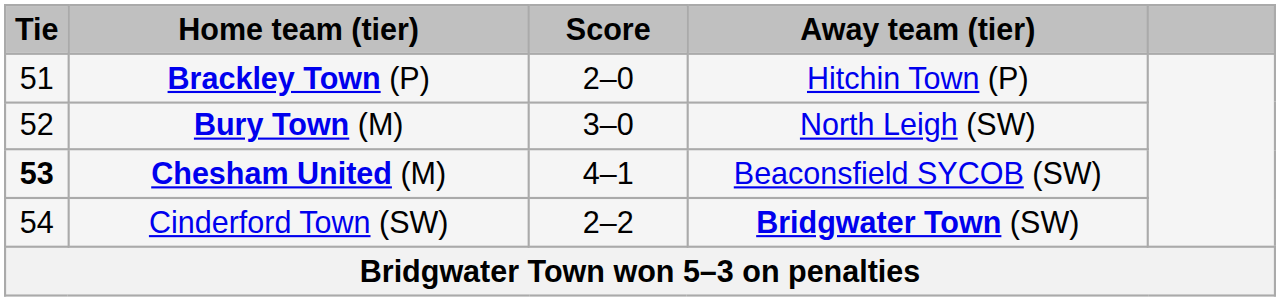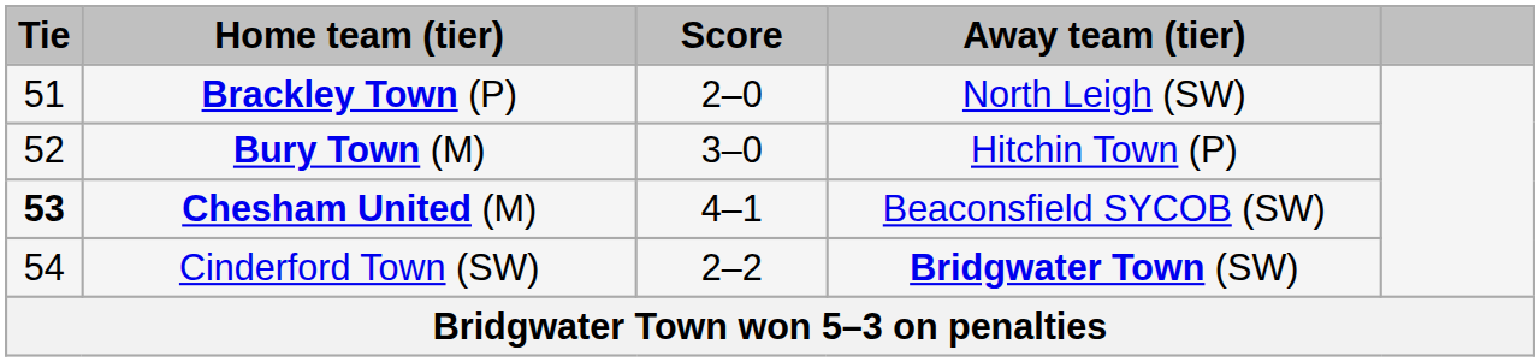 <table class="wikitable" style="width: 600px; background:WhiteSmoke; text-align:center; font-size:90%">
 <tr>
 <td scope="col" style="width:  5.00%; background:silver;"><strong>Tie</strong></td>
 <td scope="col" style="width: 36.25%; background:silver;"><strong>Home team (tier)</strong></td>
 <td scope="col" style="width: 12.50%; background:silver;"><strong>Score</strong></td>
 <td scope="col" style="width: 36.25%; background:silver;"><strong>Away team (tier)</strong></td>
 <td scope="col" style="width: 10.00%; background:silver;"><strong></strong></td>
 </tr>
 <tr>
 <td>51</td>
 <td><strong><a href='#'>Brackley Town</a></strong> (P)</td>
 <td>2–0</td>
-<td><a href='#'>Hitchin Town</a> (P)</td>
+<td><a href='#'>North Leigh</a> (SW)</td>
 </tr>
 <tr>
 <td>52</td>
 <td><strong><a href='#'>Bury Town</a></strong> (M)</td>
 <td>3–0</td>
-<td><a href='#'>North Leigh</a> (SW)</td>
+<td><a href='#'>Hitchin Town</a> (P)</td>
 </tr>
 <tr>
 <td><strong>53</strong></td>
 <td><strong><a href='#'>Chesham United</a></strong> (M)</td>
 <td>4–1</td>
 <td><a href='#'>Beaconsfield SYCOB</a> (SW)</td>
 </tr>
 <tr>
 <td>54</td>
 <td><a href='#'>Cinderford Town</a> (SW)</td>
 <td>2–2</td>
 <td><strong><a href='#'>Bridgwater Town</a></strong> (SW)</td>
 </tr>
 <tr>
 <th colspan="5">Bridgwater Town won 5–3 on penalties</th>
 </tr>
 </table>
